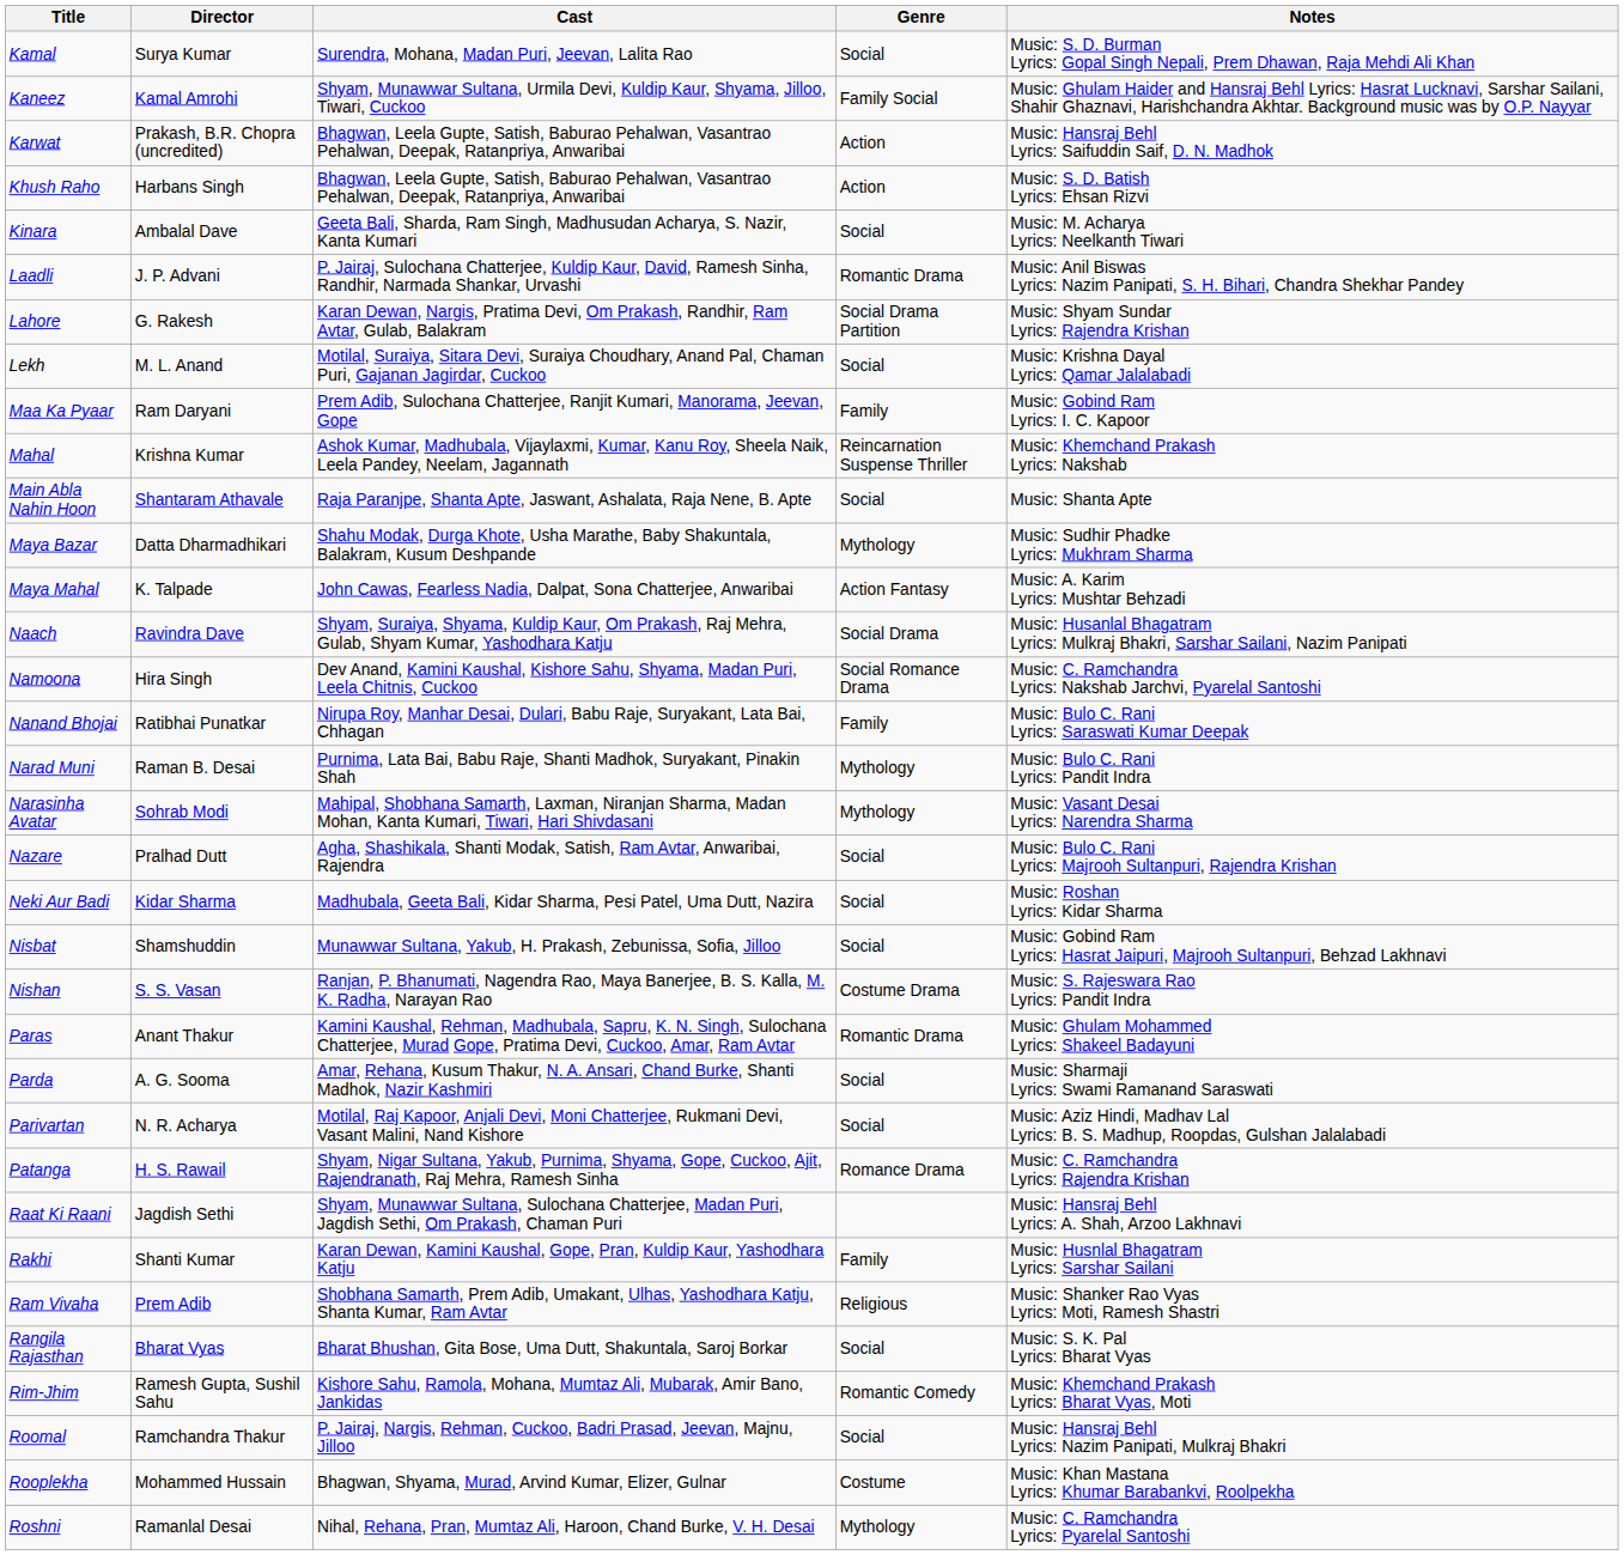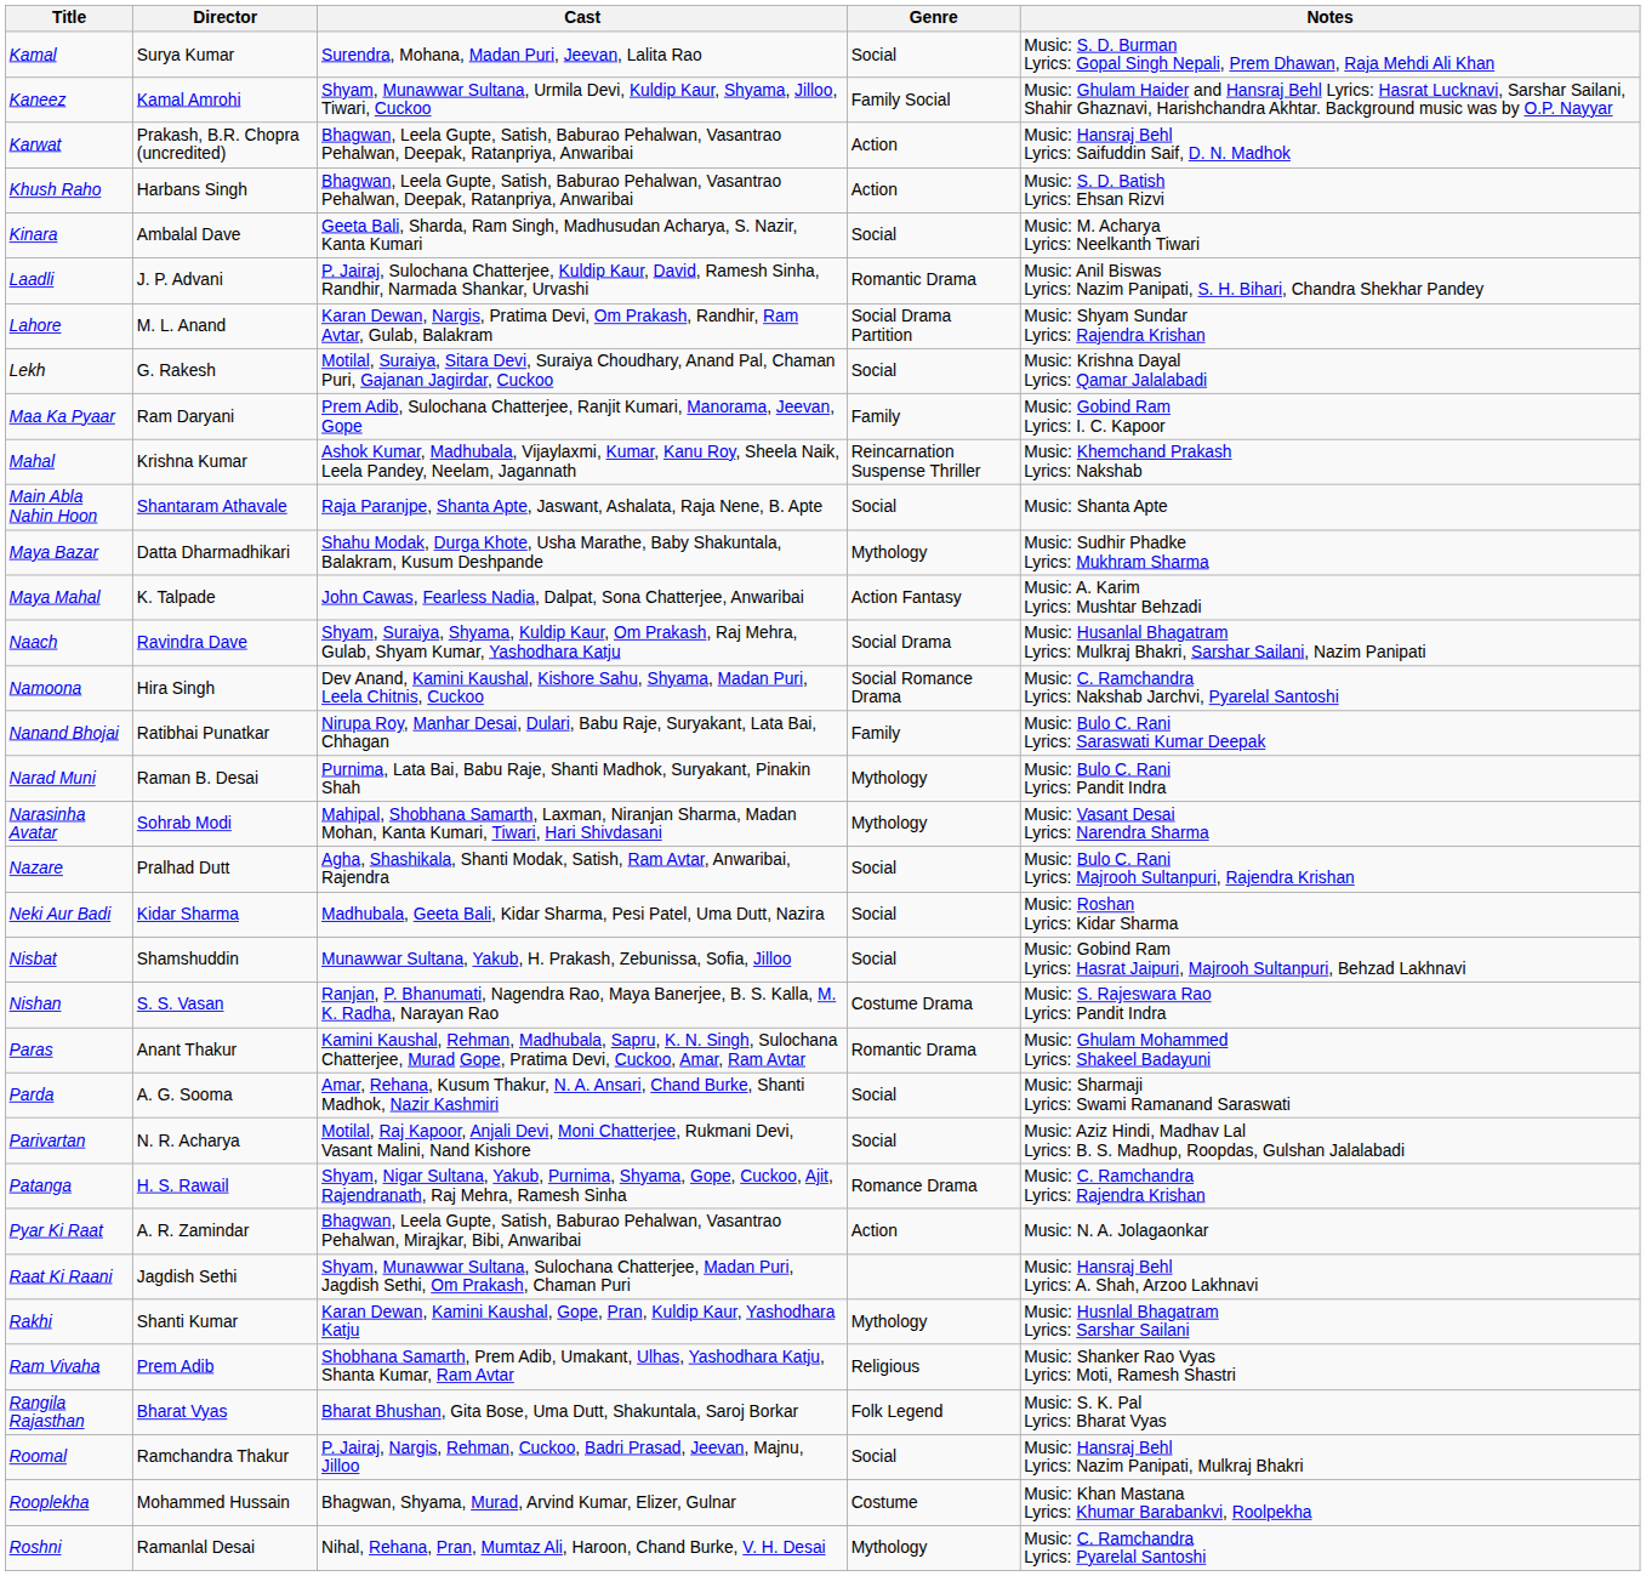 <table class="wikitable">
 <tr>
 <th>Title</th>
 <th>Director</th>
 <th>Cast</th>
 <th>Genre</th>
 <th>Notes</th>
 </tr>
 <tr>
 <td><em><a href='#'>Kamal</a></em></td>
 <td>Surya Kumar</td>
 <td><a href='#'>Surendra</a>, Mohana, <a href='#'>Madan Puri</a>, <a href='#'>Jeevan</a>, Lalita Rao</td>
 <td>Social</td>
 <td>Music: <a href='#'>S. D. Burman</a><br>Lyrics: <a href='#'>Gopal Singh Nepali</a>, <a href='#'>Prem Dhawan</a>, <a href='#'>Raja Mehdi Ali Khan</a></td>
 </tr>
 <tr>
 <td><em><a href='#'>Kaneez</a></em></td>
 <td><a href='#'>Kamal Amrohi</a></td>
 <td><a href='#'>Shyam</a>, <a href='#'>Munawwar Sultana</a>, Urmila Devi, <a href='#'>Kuldip Kaur</a>, <a href='#'>Shyama</a>, <a href='#'>Jilloo</a>, Tiwari, <a href='#'>Cuckoo</a></td>
 <td>Family Social</td>
 <td>Music: <a href='#'>Ghulam Haider</a> and <a href='#'>Hansraj Behl</a> Lyrics:  <a href='#'>Hasrat Lucknavi</a>, Sarshar Sailani, Shahir Ghaznavi, Harishchandra Akhtar. Background music was by <a href='#'>O.P. Nayyar</a></td>
 </tr>
 <tr>
 <td><em><a href='#'>Karwat</a></em></td>
 <td>Prakash,  B.R. Chopra (uncredited)</td>
 <td><a href='#'>Bhagwan</a>, Leela Gupte, Satish, Baburao Pehalwan, Vasantrao Pehalwan, Deepak, Ratanpriya, Anwaribai</td>
 <td>Action</td>
 <td>Music: <a href='#'>Hansraj Behl</a><br>Lyrics: Saifuddin Saif, <a href='#'>D. N. Madhok</a></td>
 </tr>
 <tr>
 <td><em><a href='#'>Khush Raho</a></em></td>
 <td>Harbans Singh</td>
 <td><a href='#'>Bhagwan</a>, Leela Gupte, Satish, Baburao Pehalwan, Vasantrao Pehalwan, Deepak, Ratanpriya, Anwaribai</td>
 <td>Action</td>
 <td>Music: <a href='#'>S. D. Batish</a><br>Lyrics: Ehsan Rizvi</td>
 </tr>
 <tr>
 <td><em><a href='#'>Kinara</a></em></td>
 <td>Ambalal Dave</td>
 <td><a href='#'>Geeta Bali</a>, Sharda, Ram Singh, Madhusudan Acharya, S. Nazir, Kanta Kumari</td>
 <td>Social</td>
 <td>Music: M. Acharya<br>Lyrics: Neelkanth Tiwari</td>
 </tr>
 <tr>
 <td><em><a href='#'>Laadli</a></em></td>
 <td>J. P. Advani</td>
 <td><a href='#'>P. Jairaj</a>, Sulochana Chatterjee, <a href='#'>Kuldip Kaur</a>, <a href='#'>David</a>, Ramesh Sinha, Randhir, Narmada Shankar, Urvashi</td>
 <td>Romantic Drama</td>
 <td>Music: Anil Biswas<br>Lyrics: Nazim Panipati, <a href='#'>S. H. Bihari</a>, Chandra Shekhar Pandey</td>
 </tr>
 <tr>
 <td><em><a href='#'>Lahore</a></em></td>
-<td>G. Rakesh</td>
+<td>M. L. Anand</td>
 <td><a href='#'>Karan Dewan</a>, <a href='#'>Nargis</a>, Pratima Devi, <a href='#'>Om Prakash</a>, Randhir, <a href='#'>Ram Avtar</a>, Gulab, Balakram</td>
 <td>Social Drama Partition</td>
 <td>Music: Shyam Sundar<br>Lyrics: <a href='#'>Rajendra Krishan</a></td>
 </tr>
 <tr>
 <td><em>Lekh</em></td>
-<td>M. L. Anand</td>
+<td>G. Rakesh</td>
 <td><a href='#'>Motilal</a>, <a href='#'>Suraiya</a>, <a href='#'>Sitara Devi</a>, Suraiya Choudhary, Anand Pal, Chaman Puri, <a href='#'>Gajanan Jagirdar</a>, <a href='#'>Cuckoo</a></td>
 <td>Social</td>
 <td>Music: Krishna Dayal<br>Lyrics: <a href='#'>Qamar Jalalabadi</a></td>
 </tr>
 <tr>
 <td><em><a href='#'>Maa Ka Pyaar</a></em></td>
 <td>Ram Daryani</td>
 <td><a href='#'>Prem Adib</a>, Sulochana Chatterjee, Ranjit Kumari, <a href='#'>Manorama</a>, <a href='#'>Jeevan</a>, <a href='#'>Gope</a></td>
 <td>Family</td>
 <td>Music: <a href='#'>Gobind Ram</a> <br>Lyrics: I. C. Kapoor</td>
 </tr>
 <tr>
 <td><em><a href='#'>Mahal</a></em></td>
 <td>Krishna Kumar</td>
 <td><a href='#'>Ashok Kumar</a>, <a href='#'>Madhubala</a>, Vijaylaxmi, <a href='#'>Kumar</a>, <a href='#'>Kanu Roy</a>, Sheela Naik, Leela Pandey, Neelam, Jagannath</td>
 <td>Reincarnation Suspense Thriller</td>
 <td>Music: <a href='#'>Khemchand Prakash</a><br>Lyrics: Nakshab</td>
 </tr>
 <tr>
 <td><em><a href='#'>Main Abla Nahin Hoon</a></em></td>
 <td><a href='#'>Shantaram Athavale</a></td>
 <td><a href='#'>Raja Paranjpe</a>, <a href='#'>Shanta Apte</a>, Jaswant, Ashalata, Raja Nene, B. Apte</td>
 <td>Social</td>
 <td>Music: Shanta Apte</td>
 </tr>
 <tr>
 <td><em><a href='#'>Maya Bazar</a></em></td>
 <td>Datta Dharmadhikari</td>
 <td><a href='#'>Shahu Modak</a>, <a href='#'>Durga Khote</a>, Usha Marathe, Baby Shakuntala, Balakram, Kusum Deshpande</td>
 <td>Mythology</td>
 <td>Music: Sudhir Phadke<br>Lyrics: <a href='#'>Mukhram Sharma</a></td>
 </tr>
 <tr>
 <td><em><a href='#'>Maya Mahal</a></em></td>
 <td>K. Talpade</td>
 <td><a href='#'>John Cawas</a>, <a href='#'>Fearless Nadia</a>, Dalpat, Sona Chatterjee, Anwaribai</td>
 <td>Action Fantasy</td>
 <td>Music: A. Karim<br>Lyrics: Mushtar Behzadi</td>
 </tr>
 <tr>
 <td><em><a href='#'>Naach</a></em></td>
 <td><a href='#'>Ravindra Dave</a></td>
 <td><a href='#'>Shyam</a>, <a href='#'>Suraiya</a>, <a href='#'>Shyama</a>, <a href='#'>Kuldip Kaur</a>, <a href='#'>Om Prakash</a>, Raj Mehra, Gulab, Shyam Kumar, <a href='#'>Yashodhara Katju</a></td>
 <td>Social Drama</td>
 <td>Music: <a href='#'>Husanlal Bhagatram</a><br>Lyrics: Mulkraj Bhakri, <a href='#'>Sarshar Sailani</a>, Nazim Panipati</td>
 </tr>
 <tr>
 <td><em><a href='#'>Namoona</a></em></td>
 <td>Hira Singh</td>
 <td>Dev Anand, <a href='#'>Kamini Kaushal</a>, <a href='#'>Kishore Sahu</a>, <a href='#'>Shyama</a>, <a href='#'>Madan Puri</a>, <a href='#'>Leela Chitnis</a>, <a href='#'>Cuckoo</a></td>
 <td>Social Romance Drama</td>
 <td>Music: <a href='#'>C. Ramchandra</a><br>Lyrics: Nakshab Jarchvi, <a href='#'>Pyarelal Santoshi</a></td>
 </tr>
 <tr>
 <td><em><a href='#'>Nanand Bhojai</a></em></td>
 <td>Ratibhai Punatkar</td>
 <td><a href='#'>Nirupa Roy</a>, <a href='#'>Manhar Desai</a>, <a href='#'>Dulari</a>, Babu Raje, Suryakant, Lata Bai, Chhagan</td>
 <td>Family</td>
 <td>Music: <a href='#'>Bulo C. Rani</a><br>Lyrics: <a href='#'>Saraswati Kumar Deepak</a></td>
 </tr>
 <tr>
 <td><em><a href='#'>Narad Muni</a></em></td>
 <td>Raman B. Desai</td>
 <td><a href='#'>Purnima</a>, Lata Bai, Babu Raje, Shanti Madhok, Suryakant, Pinakin Shah</td>
 <td>Mythology</td>
 <td>Music: <a href='#'>Bulo C. Rani</a><br>Lyrics: Pandit Indra</td>
 </tr>
 <tr>
 <td><em><a href='#'>Narasinha Avatar</a></em></td>
 <td><a href='#'>Sohrab Modi</a></td>
 <td><a href='#'>Mahipal</a>, <a href='#'>Shobhana Samarth</a>, Laxman, Niranjan Sharma, Madan Mohan, Kanta Kumari, <a href='#'>Tiwari</a>, <a href='#'>Hari Shivdasani</a></td>
 <td>Mythology</td>
 <td>Music: <a href='#'>Vasant Desai</a><br>Lyrics: <a href='#'>Narendra Sharma</a></td>
 </tr>
 <tr>
 <td><em><a href='#'>Nazare</a></em></td>
 <td>Pralhad Dutt</td>
 <td><a href='#'>Agha</a>, <a href='#'>Shashikala</a>, Shanti Modak, Satish, <a href='#'>Ram Avtar</a>, Anwaribai, Rajendra</td>
 <td>Social</td>
 <td>Music: <a href='#'>Bulo C. Rani</a><br>Lyrics: <a href='#'>Majrooh Sultanpuri</a>, <a href='#'>Rajendra Krishan</a></td>
 </tr>
 <tr>
 <td><em><a href='#'>Neki Aur Badi</a></em></td>
 <td><a href='#'>Kidar Sharma</a></td>
 <td><a href='#'>Madhubala</a>, <a href='#'>Geeta Bali</a>, Kidar Sharma, Pesi Patel, Uma Dutt, Nazira</td>
 <td>Social</td>
 <td>Music: <a href='#'>Roshan</a><br>Lyrics: Kidar Sharma</td>
 </tr>
 <tr>
 <td><em><a href='#'>Nisbat</a></em></td>
 <td>Shamshuddin</td>
 <td><a href='#'>Munawwar Sultana</a>, <a href='#'>Yakub</a>, H. Prakash, Zebunissa, Sofia, <a href='#'>Jilloo</a></td>
 <td>Social</td>
 <td>Music: Gobind Ram<br>Lyrics: <a href='#'>Hasrat Jaipuri</a>, <a href='#'>Majrooh Sultanpuri</a>, Behzad Lakhnavi</td>
 </tr>
 <tr>
 <td><em><a href='#'>Nishan</a></em></td>
 <td><a href='#'>S. S. Vasan</a></td>
 <td><a href='#'>Ranjan</a>, <a href='#'>P. Bhanumati</a>, Nagendra Rao, Maya Banerjee, B. S. Kalla, <a href='#'>M. K. Radha</a>, Narayan Rao</td>
 <td>Costume Drama</td>
 <td>Music: <a href='#'>S. Rajeswara Rao</a><br>Lyrics: Pandit Indra</td>
 </tr>
 <tr>
 <td><em><a href='#'>Paras</a></em></td>
 <td>Anant Thakur</td>
 <td><a href='#'>Kamini Kaushal</a>, <a href='#'>Rehman</a>, <a href='#'>Madhubala</a>, <a href='#'>Sapru</a>, <a href='#'>K. N. Singh</a>, Sulochana Chatterjee, <a href='#'>Murad</a> <a href='#'>Gope</a>, Pratima Devi, <a href='#'>Cuckoo</a>, <a href='#'>Amar</a>, <a href='#'>Ram Avtar</a></td>
 <td>Romantic Drama</td>
 <td>Music: <a href='#'>Ghulam Mohammed</a><br>Lyrics: <a href='#'>Shakeel Badayuni</a></td>
 </tr>
 <tr>
 <td><em><a href='#'>Parda</a></em></td>
 <td>A. G. Sooma</td>
 <td><a href='#'>Amar</a>, <a href='#'>Rehana</a>, Kusum Thakur, <a href='#'>N. A. Ansari</a>, <a href='#'>Chand Burke</a>, Shanti Madhok, <a href='#'>Nazir Kashmiri</a></td>
 <td>Social</td>
 <td>Music: Sharmaji<br>Lyrics: Swami Ramanand Saraswati</td>
 </tr>
 <tr>
 <td><em><a href='#'>Parivartan</a></em></td>
 <td>N. R. Acharya</td>
 <td><a href='#'>Motilal</a>, <a href='#'>Raj Kapoor</a>, <a href='#'>Anjali Devi</a>, <a href='#'>Moni Chatterjee</a>, Rukmani Devi, Vasant Malini, Nand Kishore</td>
 <td>Social</td>
 <td>Music: Aziz Hindi,  Madhav Lal<br>Lyrics: B. S. Madhup, Roopdas, Gulshan Jalalabadi</td>
 </tr>
 <tr>
 <td><em><a href='#'>Patanga</a></em></td>
 <td><a href='#'>H. S. Rawail</a></td>
 <td><a href='#'>Shyam</a>, <a href='#'>Nigar Sultana</a>, <a href='#'>Yakub</a>, <a href='#'>Purnima</a>, <a href='#'>Shyama</a>, <a href='#'>Gope</a>, <a href='#'>Cuckoo</a>, <a href='#'>Ajit</a>, <a href='#'>Rajendranath</a>, Raj Mehra, Ramesh Sinha</td>
 <td>Romance Drama</td>
 <td>Music: <a href='#'>C. Ramchandra</a><br>Lyrics: <a href='#'>Rajendra Krishan</a></td>
 </tr>
 <tr>
+<td><em><a href='#'>Pyar Ki Raat</a></em></td>
+<td>A. R. Zamindar</td>
+<td><a href='#'>Bhagwan</a>, Leela Gupte, Satish, Baburao Pehalwan, Vasantrao Pehalwan, Mirajkar, Bibi, Anwaribai</td>
+<td>Action</td>
+<td>Music: N. A. Jolagaonkar</td>
+</tr>
+<tr>
 <td><em><a href='#'>Raat Ki Raani</a></em></td>
 <td>Jagdish Sethi</td>
 <td><a href='#'>Shyam</a>, <a href='#'>Munawwar Sultana</a>, Sulochana Chatterjee, <a href='#'>Madan Puri</a>, Jagdish Sethi, <a href='#'>Om Prakash</a>, Chaman Puri</td>
 <td></td>
 <td>Music: <a href='#'>Hansraj Behl</a><br>Lyrics: A. Shah, Arzoo Lakhnavi</td>
 </tr>
 <tr>
 <td><em><a href='#'>Rakhi</a></em></td>
 <td>Shanti Kumar</td>
 <td><a href='#'>Karan Dewan</a>, <a href='#'>Kamini Kaushal</a>, <a href='#'>Gope</a>, <a href='#'>Pran</a>, <a href='#'>Kuldip Kaur</a>, <a href='#'>Yashodhara Katju</a></td>
-<td>Family</td>
+<td>Mythology</td>
 <td>Music: <a href='#'>Husnlal Bhagatram</a><br>Lyrics: <a href='#'>Sarshar Sailani</a></td>
 </tr>
 <tr>
 <td><em><a href='#'>Ram Vivaha</a></em></td>
 <td><a href='#'>Prem Adib</a></td>
 <td><a href='#'>Shobhana Samarth</a>, Prem Adib, Umakant, <a href='#'>Ulhas</a>, <a href='#'>Yashodhara Katju</a>, Shanta Kumar, <a href='#'>Ram Avtar</a></td>
 <td>Religious</td>
 <td>Music: Shanker Rao Vyas<br>Lyrics: Moti, Ramesh Shastri</td>
 </tr>
 <tr>
 <td><em><a href='#'>Rangila Rajasthan</a></em></td>
 <td><a href='#'>Bharat Vyas</a></td>
 <td><a href='#'>Bharat Bhushan</a>, Gita Bose, Uma Dutt, Shakuntala, Saroj Borkar</td>
-<td>Social</td>
+<td>Folk Legend</td>
 <td>Music: S. K. Pal<br>Lyrics: Bharat Vyas</td>
-</tr>
-<tr>
-<td><em><a href='#'>Rim-Jhim</a></em></td>
-<td>Ramesh Gupta, Sushil Sahu</td>
-<td><a href='#'>Kishore Sahu</a>, <a href='#'>Ramola</a>, Mohana, <a href='#'>Mumtaz Ali</a>, <a href='#'>Mubarak</a>, Amir Bano, <a href='#'>Jankidas</a></td>
-<td>Romantic Comedy</td>
-<td>Music: <a href='#'>Khemchand Prakash</a><br>Lyrics: <a href='#'>Bharat Vyas</a>, Moti</td>
 </tr>
 <tr>
 <td><em><a href='#'>Roomal</a></em></td>
 <td>Ramchandra Thakur</td>
 <td><a href='#'>P. Jairaj</a>, <a href='#'>Nargis</a>, <a href='#'>Rehman</a>, <a href='#'>Cuckoo</a>, <a href='#'>Badri Prasad</a>, <a href='#'>Jeevan</a>, Majnu,  <a href='#'>Jilloo</a></td>
 <td>Social</td>
 <td>Music: <a href='#'>Hansraj Behl</a><br>Lyrics: Nazim Panipati, Mulkraj Bhakri</td>
 </tr>
 <tr>
 <td><em><a href='#'>Rooplekha</a></em></td>
 <td>Mohammed Hussain</td>
 <td>Bhagwan, Shyama, <a href='#'>Murad</a>, Arvind Kumar, Elizer, Gulnar</td>
 <td>Costume</td>
 <td>Music: Khan Mastana<br>Lyrics: <a href='#'>Khumar Barabankvi</a>, <a href='#'>Roolpekha</a></td>
 </tr>
 <tr>
 <td><em><a href='#'>Roshni</a></em></td>
 <td>Ramanlal Desai</td>
 <td>Nihal, <a href='#'>Rehana</a>, <a href='#'>Pran</a>, <a href='#'>Mumtaz Ali</a>, Haroon, Chand Burke, <a href='#'>V. H. Desai</a></td>
 <td>Mythology</td>
 <td>Music: <a href='#'>C. Ramchandra</a><br>Lyrics: <a href='#'>Pyarelal Santoshi</a></td>
 </tr>
 </table>
